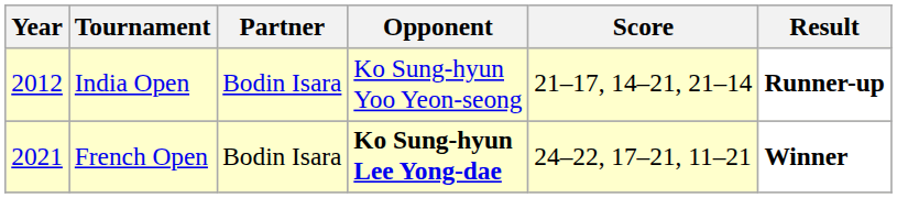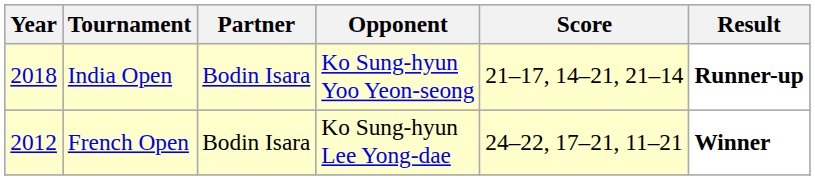 <table class="sortable wikitable" style="font-size: 90%;">
 <tr>
 <th>Year</th>
 <th>Tournament</th>
 <th>Partner</th>
 <th>Opponent</th>
 <th>Score</th>
 <th>Result</th>
 </tr>
 <tr style="background:#FFFFCC">
-<td align="center"><a href='#'>2012</a></td>
+<td align="center"><a href='#'>2018</a></td>
 <td align="left"><a href='#'>India Open</a></td>
 <td align="left"> <a href='#'>Bodin Isara</a></td>
 <td align="left"> <a href='#'>Ko Sung-hyun</a><br> <a href='#'>Yoo Yeon-seong</a></td>
 <td align="left">21–17, 14–21, 21–14</td>
 <td style="text-align:left; background:white"> <strong>Runner-up</strong></td>
 </tr>
 <tr style="background:#FFFFCC">
-<td align="center"><a href='#'>2021</a></td>
+<td align="center"><a href='#'>2012</a></td>
 <td align="left"><a href='#'>French Open</a></td>
 <td align="left"> Bodin Isara</td>
-<td align="left"><strong> Ko Sung-hyun<br> <a href='#'>Lee Yong-dae</a></strong></td>
+<td align="left"> Ko Sung-hyun<br> <a href='#'>Lee Yong-dae</a></td>
 <td align="left">24–22, 17–21, 11–21</td>
 <td style="text-align:left; background:white"> <strong>Winner</strong></td>
 </tr>
 </table>
